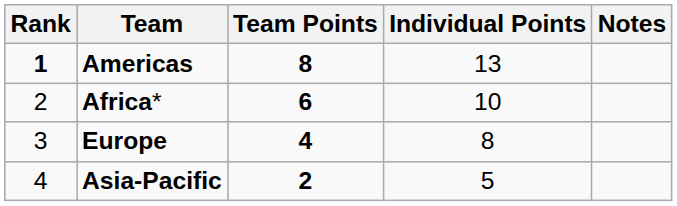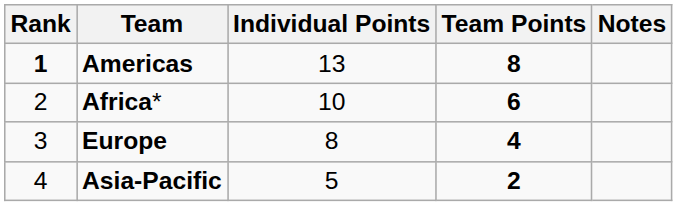 <table class="wikitable sortable" style="text-align:center">
 <tr>
 <th>Rank</th>
 <th>Team</th>
+<th>Individual Points</th>
 <th>Team Points</th>
-<th>Individual Points</th>
 <th>Notes</th>
 </tr>
 <tr>
 <td><strong>1</strong></td>
 <td align="left"><strong>Americas</strong></td>
+<td>13</td>
 <td><strong>8</strong></td>
-<td>13</td>
 <td></td>
 </tr>
 <tr>
 <td>2</td>
 <td align="left"><strong>Africa</strong>*</td>
+<td>10</td>
 <td><strong>6</strong></td>
-<td>10</td>
 <td></td>
 </tr>
 <tr>
 <td>3</td>
 <td align="left"><strong>Europe</strong></td>
+<td>8</td>
 <td><strong>4</strong></td>
-<td>8</td>
 <td></td>
 </tr>
 <tr>
 <td>4</td>
 <td align="left"><strong>Asia-Pacific</strong></td>
+<td>5</td>
 <td><strong>2</strong></td>
-<td>5</td>
 <td></td>
 </tr>
 </table>
